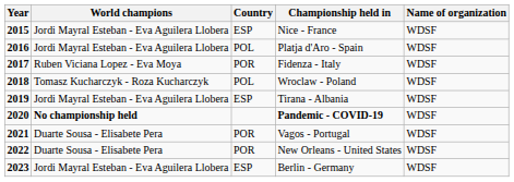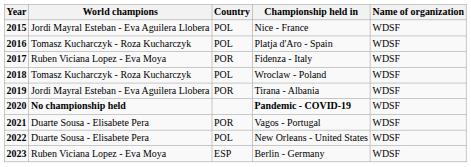 <table class="wikitable">
 <tr>
 <th>Year</th>
 <th>World champions</th>
 <th>Country</th>
 <th>Championship held in</th>
 <th>Name of organization</th>
 </tr>
 <tr>
 <td><strong>2015</strong></td>
 <td>Jordi Mayral Esteban - Eva Aguilera Llobera</td>
-<td>ESP</td>
+<td>POL</td>
 <td>Nice - France</td>
 <td>WDSF</td>
 </tr>
 <tr>
 <td><strong>2016</strong></td>
-<td>Jordi Mayral Esteban - Eva Aguilera Llobera</td>
+<td>Tomasz Kucharczyk - Roza Kucharczyk</td>
 <td>POL</td>
 <td>Platja d'Aro - Spain</td>
 <td>WDSF</td>
 </tr>
 <tr>
 <td><strong>2017</strong></td>
 <td>Ruben Viciana Lopez - Eva Moya</td>
 <td>POR</td>
 <td>Fidenza - Italy</td>
 <td>WDSF</td>
 </tr>
 <tr>
 <td><strong>2018</strong></td>
 <td>Tomasz Kucharczyk - Roza Kucharczyk</td>
 <td>POL</td>
 <td>Wroclaw - Poland</td>
 <td>WDSF</td>
 </tr>
 <tr>
 <td><strong>2019</strong></td>
 <td>Jordi Mayral Esteban - Eva Aguilera Llobera</td>
-<td>ESP</td>
+<td>POR</td>
 <td>Tirana - Albania</td>
 <td>WDSF</td>
 </tr>
 <tr>
 <td><strong>2020</strong></td>
 <td><strong>No championship held</strong></td>
 <td></td>
 <td><strong>Pandemic - COVID-19</strong></td>
 <td>WDSF</td>
 </tr>
 <tr>
 <td><strong>2021</strong></td>
 <td>Duarte Sousa - Elisabete Pera</td>
 <td>POR</td>
 <td>Vagos - Portugal</td>
 <td>WDSF</td>
 </tr>
 <tr>
 <td><strong>2022</strong></td>
 <td>Duarte Sousa - Elisabete Pera</td>
-<td>POR</td>
+<td>POL</td>
 <td>New Orleans - United States</td>
 <td>WDSF</td>
 </tr>
 <tr>
 <td><strong>2023</strong></td>
-<td>Jordi Mayral Esteban - Eva Aguilera Llobera</td>
+<td>Ruben Viciana Lopez - Eva Moya</td>
 <td>ESP</td>
 <td>Berlin - Germany</td>
 <td>WDSF</td>
 </tr>
 </table>
